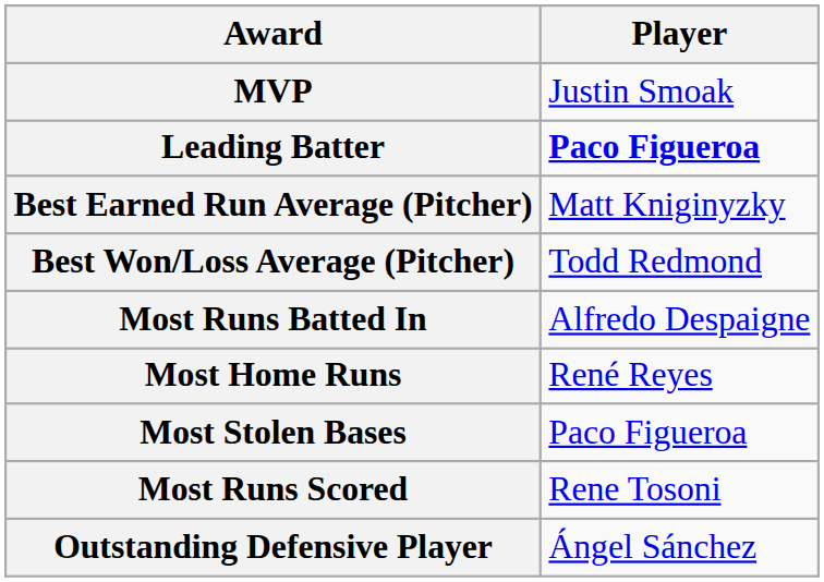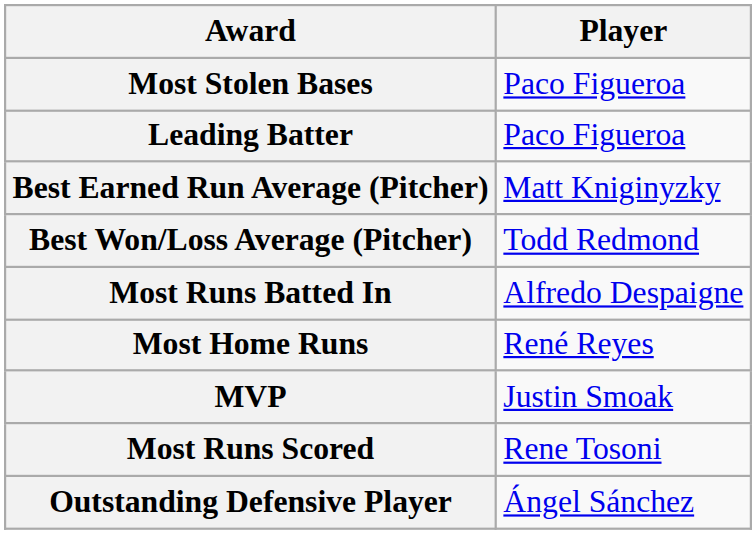 <table class="wikitable" style="border-collapse:collapse; font-size:90%;">
 <tr>
 <th>Award</th>
 <th>Player</th>
 </tr>
 <tr>
-<th>MVP</th>
-<td> <a href='#'>Justin Smoak</a></td>
+<th>Most Stolen Bases</th>
+<td> <a href='#'>Paco Figueroa</a></td>
 </tr>
 <tr>
 <th>Leading Batter</th>
-<td><strong> <a href='#'>Paco Figueroa</a></strong></td>
+<td> <a href='#'>Paco Figueroa</a></td>
 </tr>
 <tr>
 <th>Best Earned Run Average (Pitcher)</th>
 <td> <a href='#'>Matt Kniginyzky</a></td>
 </tr>
 <tr>
 <th>Best Won/Loss Average (Pitcher)</th>
 <td> <a href='#'>Todd Redmond</a></td>
 </tr>
 <tr>
 <th>Most Runs Batted In</th>
 <td> <a href='#'>Alfredo Despaigne</a></td>
 </tr>
 <tr>
 <th>Most Home Runs</th>
 <td> <a href='#'>René Reyes</a></td>
 </tr>
 <tr>
-<th>Most Stolen Bases</th>
-<td> <a href='#'>Paco Figueroa</a></td>
+<th>MVP</th>
+<td> <a href='#'>Justin Smoak</a></td>
 </tr>
 <tr>
 <th>Most Runs Scored</th>
 <td> <a href='#'>Rene Tosoni</a></td>
 </tr>
 <tr>
 <th>Outstanding Defensive Player</th>
 <td> <a href='#'>Ángel Sánchez</a></td>
 </tr>
 </table>
